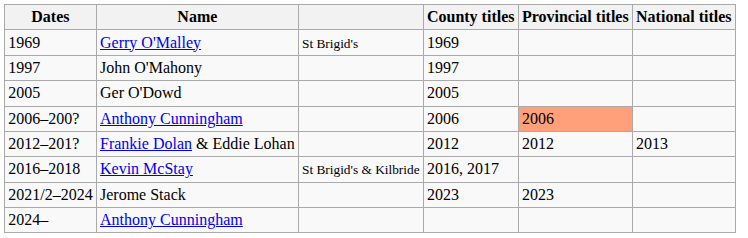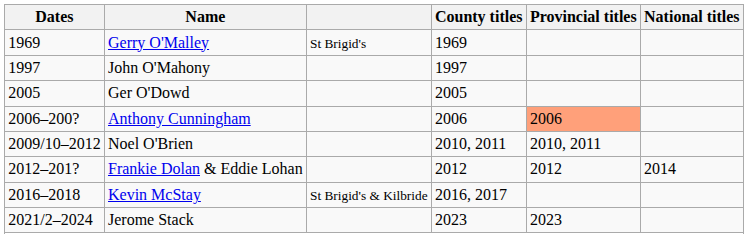 <table class="wikitable alternance">
 <tr>
 <th>Dates</th>
 <th>Name</th>
 <th></th>
 <th class="unsortable">County titles</th>
 <th class="unsortable">Provincial titles</th>
 <th class="unsortable">National titles</th>
 </tr>
 <tr>
 <td> 1969</td>
 <td><a href='#'>Gerry O'Malley</a></td>
 <td><small>St Brigid's</small></td>
 <td>1969</td>
 <td></td>
 <td></td>
 </tr>
 <tr>
 <td> 1997</td>
 <td>John O'Mahony</td>
 <td></td>
 <td>1997</td>
 <td></td>
 <td></td>
 </tr>
 <tr>
 <td> 2005</td>
 <td>Ger O'Dowd</td>
 <td><small></small></td>
 <td>2005</td>
 <td></td>
 <td></td>
 </tr>
 <tr>
 <td>2006–200?</td>
 <td><a href='#'>Anthony Cunningham</a></td>
 <td><small></small></td>
 <td>2006</td>
 <td style="background: lightsalmon;">2006</td>
 <td></td>
 </tr>
 <tr>
+<td>2009/10–2012</td>
+<td>Noel O'Brien</td>
+<td><small></small></td>
+<td>2010, 2011</td>
+<td>2010, 2011</td>
+<td></td>
+</tr>
+<tr>
 <td>2012–201?</td>
 <td><a href='#'>Frankie Dolan</a> & Eddie Lohan</td>
 <td><small></small></td>
 <td>2012</td>
 <td>2012</td>
-<td>2013</td>
+<td>2014</td>
 </tr>
 <tr>
 <td>2016–2018</td>
 <td><a href='#'>Kevin McStay</a></td>
 <td><small>St Brigid's & Kilbride</small></td>
 <td>2016, 2017</td>
 <td></td>
 <td></td>
 </tr>
 <tr>
 <td>2021/2–2024</td>
 <td>Jerome Stack</td>
 <td><small></small></td>
 <td>2023</td>
 <td>2023</td>
 <td></td>
 </tr>
 <tr>
 </tr>
 <tr>
-<td>2024–</td>
-<td><a href='#'>Anthony Cunningham</a></td>
-<td><small></small></td>
-<td></td>
-<td></td>
-<td></td>
-</tr>
-<tr>
 </tr>
 </table>
